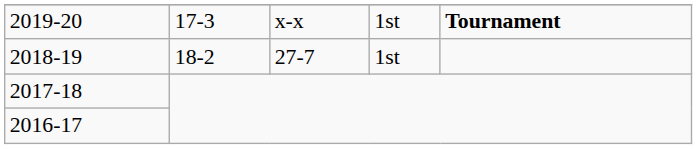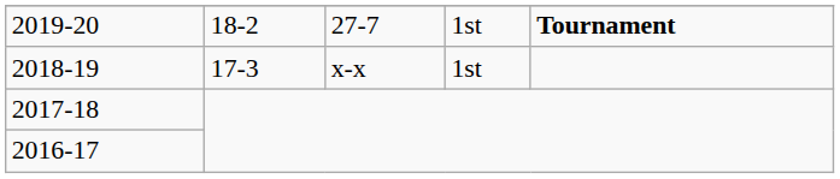 <table class="wikitable" width="40%">
 <tr>
 </tr>
 <tr align="centre" bgcolor="">
 <td>2019-20</td>
-<td>17-3</td>
-<td>x-x</td>
+<td>18-2</td>
+<td>27-7</td>
 <td>1st</td>
 <td><strong>Tournament</strong></td>
 </tr>
 <tr align="centre" bgcolor="">
 <td>2018-19</td>
-<td>18-2</td>
-<td>27-7</td>
+<td>17-3</td>
+<td>x-x</td>
 <td>1st</td>
 <td></td>
 </tr>
 <tr align="centre" bgcolor="">
 <td>2017-18</td>
 </tr>
 <tr align="centre" bgcolor="">
 <td>2016-17</td>
 </tr>
 </table>
